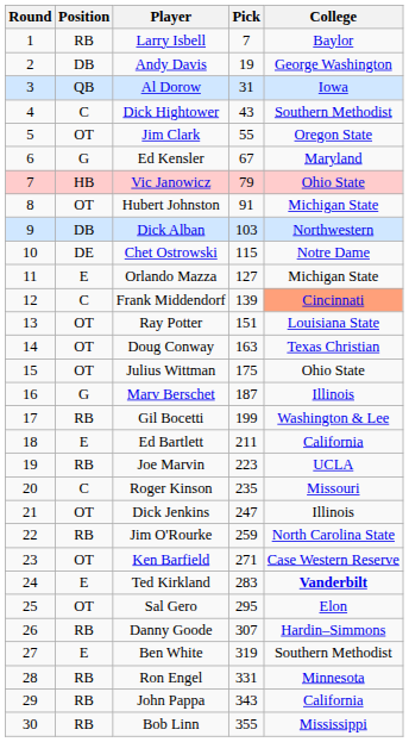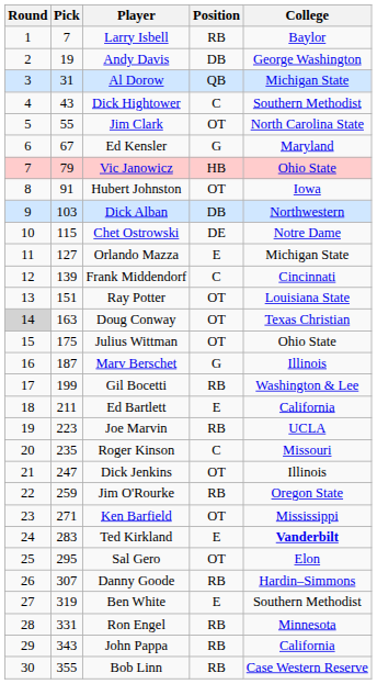 <table class="wikitable sortable sortable"  style="text-align:center;">
 <tr>
 <th>Round</th>
+<th>Pick</th>
+<th>Player</th>
 <th>Position</th>
-<th>Player</th>
-<th>Pick</th>
 <th>College</th>
 </tr>
 <tr>
 <td>1</td>
+<td>7</td>
+<td><a href='#'>Larry Isbell</a></td>
 <td>RB</td>
-<td><a href='#'>Larry Isbell</a></td>
-<td>7</td>
 <td><a href='#'>Baylor</a></td>
 </tr>
 <tr>
 <td>2</td>
+<td>19</td>
+<td><a href='#'>Andy Davis</a></td>
 <td>DB</td>
-<td><a href='#'>Andy Davis</a></td>
-<td>19</td>
 <td><a href='#'>George Washington</a></td>
 </tr>
 <tr style="background:#d0e7ff;">
 <td>3</td>
+<td>31</td>
+<td><a href='#'>Al Dorow</a></td>
 <td>QB</td>
-<td><a href='#'>Al Dorow</a></td>
-<td>31</td>
-<td><a href='#'>Iowa</a></td>
+<td><a href='#'>Michigan State</a></td>
 </tr>
 <tr>
 <td>4</td>
+<td>43</td>
+<td><a href='#'>Dick Hightower</a></td>
 <td>C</td>
-<td><a href='#'>Dick Hightower</a></td>
-<td>43</td>
 <td><a href='#'>Southern Methodist</a></td>
 </tr>
 <tr>
 <td>5</td>
+<td>55</td>
+<td><a href='#'>Jim Clark</a></td>
 <td>OT</td>
-<td><a href='#'>Jim Clark</a></td>
-<td>55</td>
-<td><a href='#'>Oregon State</a></td>
+<td><a href='#'>North Carolina State</a></td>
 </tr>
 <tr>
 <td>6</td>
+<td>67</td>
+<td>Ed Kensler</td>
 <td>G</td>
-<td>Ed Kensler</td>
-<td>67</td>
 <td><a href='#'>Maryland</a></td>
 </tr>
 <tr style="background:#fcc;">
 <td>7</td>
+<td>79</td>
+<td><a href='#'>Vic Janowicz</a></td>
 <td>HB</td>
-<td><a href='#'>Vic Janowicz</a></td>
-<td>79</td>
 <td><a href='#'>Ohio State</a></td>
 </tr>
 <tr>
 <td>8</td>
+<td>91</td>
+<td>Hubert Johnston</td>
 <td>OT</td>
-<td>Hubert Johnston</td>
-<td>91</td>
-<td><a href='#'>Michigan State</a></td>
+<td><a href='#'>Iowa</a></td>
 </tr>
 <tr style="background:#d0e7ff;">
 <td>9</td>
+<td>103</td>
+<td><a href='#'>Dick Alban</a></td>
 <td>DB</td>
-<td><a href='#'>Dick Alban</a></td>
-<td>103</td>
 <td><a href='#'>Northwestern</a></td>
 </tr>
 <tr>
 <td>10</td>
+<td>115</td>
+<td><a href='#'>Chet Ostrowski</a></td>
 <td>DE</td>
-<td><a href='#'>Chet Ostrowski</a></td>
-<td>115</td>
 <td><a href='#'>Notre Dame</a></td>
 </tr>
 <tr>
 <td>11</td>
+<td>127</td>
+<td>Orlando Mazza</td>
 <td>E</td>
-<td>Orlando Mazza</td>
-<td>127</td>
 <td>Michigan State</td>
 </tr>
 <tr>
 <td>12</td>
+<td>139</td>
+<td>Frank Middendorf</td>
 <td>C</td>
-<td>Frank Middendorf</td>
-<td>139</td>
-<td style="background: lightsalmon;"><a href='#'>Cincinnati</a></td>
+<td><a href='#'>Cincinnati</a></td>
 </tr>
 <tr>
 <td>13</td>
+<td>151</td>
+<td>Ray Potter</td>
 <td>OT</td>
-<td>Ray Potter</td>
-<td>151</td>
 <td><a href='#'>Louisiana State</a></td>
 </tr>
 <tr>
-<td>14</td>
+<td style="background: lightgrey;">14</td>
+<td>163</td>
+<td>Doug Conway</td>
 <td>OT</td>
-<td>Doug Conway</td>
-<td>163</td>
 <td><a href='#'>Texas Christian</a></td>
 </tr>
 <tr>
 <td>15</td>
+<td>175</td>
+<td>Julius Wittman</td>
 <td>OT</td>
-<td>Julius Wittman</td>
-<td>175</td>
 <td>Ohio State</td>
 </tr>
 <tr>
 <td>16</td>
+<td>187</td>
+<td><a href='#'>Marv Berschet</a></td>
 <td>G</td>
-<td><a href='#'>Marv Berschet</a></td>
-<td>187</td>
 <td><a href='#'>Illinois</a></td>
 </tr>
 <tr>
 <td>17</td>
+<td>199</td>
+<td>Gil Bocetti</td>
 <td>RB</td>
-<td>Gil Bocetti</td>
-<td>199</td>
 <td><a href='#'>Washington & Lee</a></td>
 </tr>
 <tr>
 <td>18</td>
+<td>211</td>
+<td>Ed Bartlett</td>
 <td>E</td>
-<td>Ed Bartlett</td>
-<td>211</td>
 <td><a href='#'>California</a></td>
 </tr>
 <tr>
 <td>19</td>
+<td>223</td>
+<td>Joe Marvin</td>
 <td>RB</td>
-<td>Joe Marvin</td>
-<td>223</td>
 <td><a href='#'>UCLA</a></td>
 </tr>
 <tr>
 <td>20</td>
+<td>235</td>
+<td>Roger Kinson</td>
 <td>C</td>
-<td>Roger Kinson</td>
-<td>235</td>
 <td><a href='#'>Missouri</a></td>
 </tr>
 <tr>
 <td>21</td>
+<td>247</td>
+<td>Dick Jenkins</td>
 <td>OT</td>
-<td>Dick Jenkins</td>
-<td>247</td>
 <td>Illinois</td>
 </tr>
 <tr>
 <td>22</td>
+<td>259</td>
+<td>Jim O'Rourke</td>
 <td>RB</td>
-<td>Jim O'Rourke</td>
-<td>259</td>
-<td><a href='#'>North Carolina State</a></td>
+<td><a href='#'>Oregon State</a></td>
 </tr>
 <tr>
 <td>23</td>
+<td>271</td>
+<td><a href='#'>Ken Barfield</a></td>
 <td>OT</td>
-<td><a href='#'>Ken Barfield</a></td>
-<td>271</td>
-<td><a href='#'>Case Western Reserve</a></td>
+<td><a href='#'>Mississippi</a></td>
 </tr>
 <tr>
 <td>24</td>
+<td>283</td>
+<td>Ted Kirkland</td>
 <td>E</td>
-<td>Ted Kirkland</td>
-<td>283</td>
 <td><strong><a href='#'>Vanderbilt</a></strong></td>
 </tr>
 <tr>
 <td>25</td>
+<td>295</td>
+<td>Sal Gero</td>
 <td>OT</td>
-<td>Sal Gero</td>
-<td>295</td>
 <td><a href='#'>Elon</a></td>
 </tr>
 <tr>
 <td>26</td>
+<td>307</td>
+<td>Danny Goode</td>
 <td>RB</td>
-<td>Danny Goode</td>
-<td>307</td>
 <td><a href='#'>Hardin–Simmons</a></td>
 </tr>
 <tr>
 <td>27</td>
+<td>319</td>
+<td>Ben White</td>
 <td>E</td>
-<td>Ben White</td>
-<td>319</td>
 <td>Southern Methodist</td>
 </tr>
 <tr>
 <td>28</td>
+<td>331</td>
+<td>Ron Engel</td>
 <td>RB</td>
-<td>Ron Engel</td>
-<td>331</td>
 <td><a href='#'>Minnesota</a></td>
 </tr>
 <tr>
 <td>29</td>
+<td>343</td>
+<td>John Pappa</td>
 <td>RB</td>
-<td>John Pappa</td>
-<td>343</td>
 <td><a href='#'>California</a></td>
 </tr>
 <tr>
 <td>30</td>
+<td>355</td>
+<td>Bob Linn</td>
 <td>RB</td>
-<td>Bob Linn</td>
-<td>355</td>
-<td><a href='#'>Mississippi</a></td>
+<td><a href='#'>Case Western Reserve</a></td>
 </tr>
 </table>
